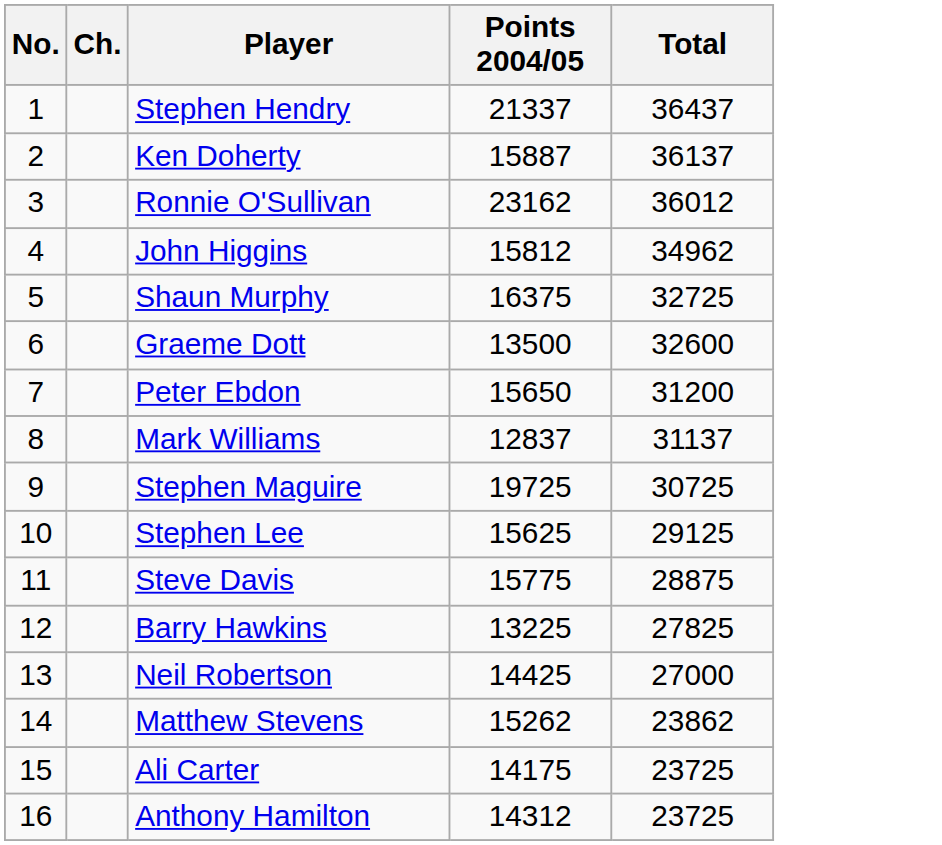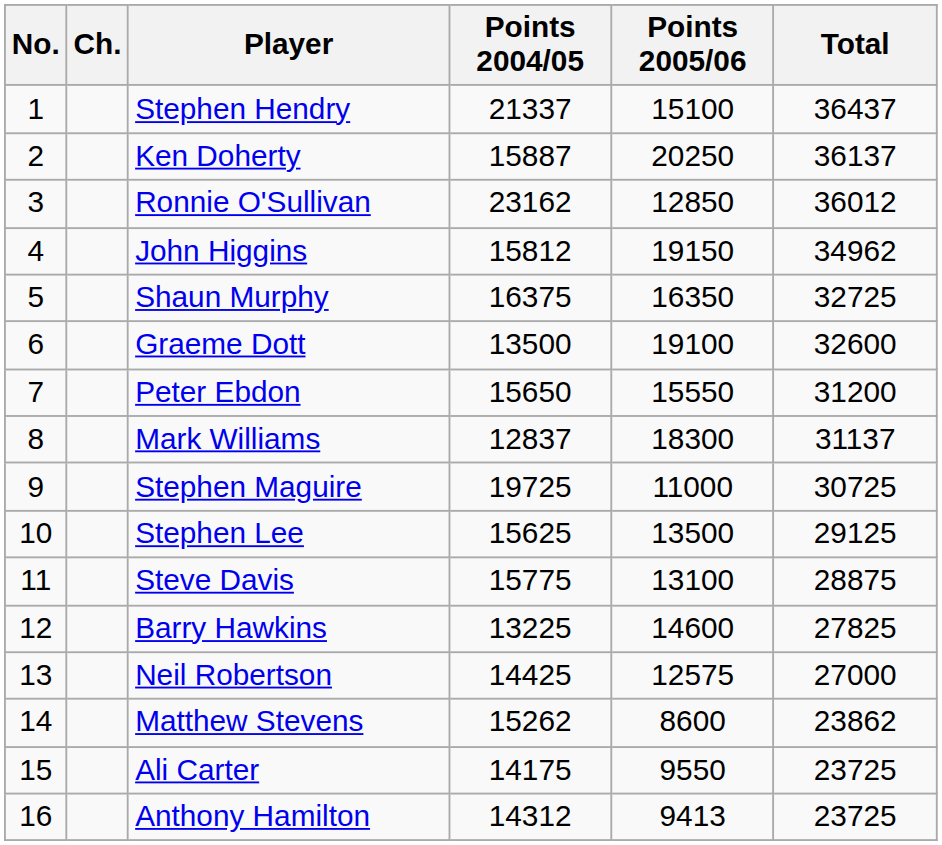 <table class="wikitable" style="text-align: center;">
 <tr>
 <th>No.</th>
 <th>Ch.</th>
 <th width=165>Player</th>
 <th width=80>Points 2004/05</th>
+<th width=80>Points 2005/06</th>
 <th width=80>Total</th>
 </tr>
 <tr>
 <td>1</td>
 <td></td>
 <td style="text-align:left;"> <a href='#'>Stephen Hendry</a></td>
 <td>21337</td>
+<td>15100</td>
 <td>36437</td>
 </tr>
 <tr>
 <td>2</td>
 <td></td>
 <td style="text-align:left;"> <a href='#'>Ken Doherty</a></td>
 <td>15887</td>
+<td>20250</td>
 <td>36137</td>
 </tr>
 <tr>
 <td>3</td>
 <td></td>
 <td style="text-align:left;"> <a href='#'>Ronnie O'Sullivan</a></td>
 <td>23162</td>
+<td>12850</td>
 <td>36012</td>
 </tr>
 <tr>
 <td>4</td>
 <td></td>
 <td style="text-align:left;"> <a href='#'>John Higgins</a></td>
 <td>15812</td>
+<td>19150</td>
 <td>34962</td>
 </tr>
 <tr>
 <td>5</td>
 <td></td>
 <td style="text-align:left;"> <a href='#'>Shaun Murphy</a></td>
 <td>16375</td>
+<td>16350</td>
 <td>32725</td>
 </tr>
 <tr>
 <td>6</td>
 <td></td>
 <td style="text-align:left;"> <a href='#'>Graeme Dott</a></td>
 <td>13500</td>
+<td>19100</td>
 <td>32600</td>
 </tr>
 <tr>
 <td>7</td>
 <td></td>
 <td style="text-align:left;"> <a href='#'>Peter Ebdon</a></td>
 <td>15650</td>
+<td>15550</td>
 <td>31200</td>
 </tr>
 <tr>
 <td>8</td>
 <td></td>
 <td style="text-align:left;"> <a href='#'>Mark Williams</a></td>
 <td>12837</td>
+<td>18300</td>
 <td>31137</td>
 </tr>
 <tr>
 <td>9</td>
 <td></td>
 <td style="text-align:left;"> <a href='#'>Stephen Maguire</a></td>
 <td>19725</td>
+<td>11000</td>
 <td>30725</td>
 </tr>
 <tr>
 <td>10</td>
 <td></td>
 <td style="text-align:left;"> <a href='#'>Stephen Lee</a></td>
 <td>15625</td>
+<td>13500</td>
 <td>29125</td>
 </tr>
 <tr>
 <td>11</td>
 <td></td>
 <td style="text-align:left;"> <a href='#'>Steve Davis</a></td>
 <td>15775</td>
+<td>13100</td>
 <td>28875</td>
 </tr>
 <tr>
 <td>12</td>
 <td></td>
 <td style="text-align:left;"> <a href='#'>Barry Hawkins</a></td>
 <td>13225</td>
+<td>14600</td>
 <td>27825</td>
 </tr>
 <tr>
 <td>13</td>
 <td></td>
 <td style="text-align:left;"> <a href='#'>Neil Robertson</a></td>
 <td>14425</td>
+<td>12575</td>
 <td>27000</td>
 </tr>
 <tr>
 <td>14</td>
 <td></td>
 <td style="text-align:left;"> <a href='#'>Matthew Stevens</a></td>
 <td>15262</td>
+<td>8600</td>
 <td>23862</td>
 </tr>
 <tr>
 <td>15</td>
 <td></td>
 <td style="text-align:left;"> <a href='#'>Ali Carter</a></td>
 <td>14175</td>
+<td>9550</td>
 <td>23725</td>
 </tr>
 <tr>
 <td>16</td>
 <td></td>
 <td style="text-align:left;"> <a href='#'>Anthony Hamilton</a></td>
 <td>14312</td>
+<td>9413</td>
 <td>23725</td>
 </tr>
 </table>
